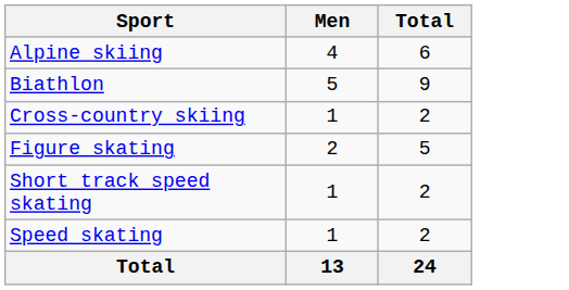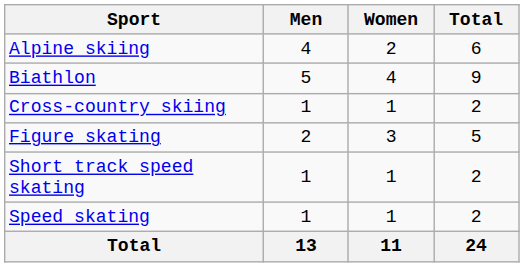 <table class="wikitable sortable" style="text-align:center;">
 <tr>
 <th width=180>Sport</th>
 <th width=55>Men</th>
+<th width=55>Women</th>
 <th width=55>Total</th>
 </tr>
 <tr>
 <td align=left><a href='#'>Alpine skiing</a></td>
 <td>4</td>
+<td>2</td>
 <td>6</td>
 </tr>
 <tr>
 <td align=left><a href='#'>Biathlon</a></td>
 <td>5</td>
+<td>4</td>
 <td>9</td>
 </tr>
 <tr>
 <td align=left><a href='#'>Cross-country skiing</a></td>
+<td>1</td>
 <td>1</td>
 <td>2</td>
 </tr>
 <tr>
 <td align=left><a href='#'>Figure skating</a></td>
 <td>2</td>
+<td>3</td>
 <td>5</td>
 </tr>
 <tr>
 <td align=left><a href='#'>Short track speed skating</a></td>
+<td>1</td>
 <td>1</td>
 <td>2</td>
 </tr>
 <tr>
 <td align=left><a href='#'>Speed skating</a></td>
 <td>1</td>
+<td>1</td>
 <td>2</td>
 </tr>
 <tr>
 <th>Total</th>
 <th>13</th>
+<th>11</th>
 <th>24</th>
 </tr>
 </table>
